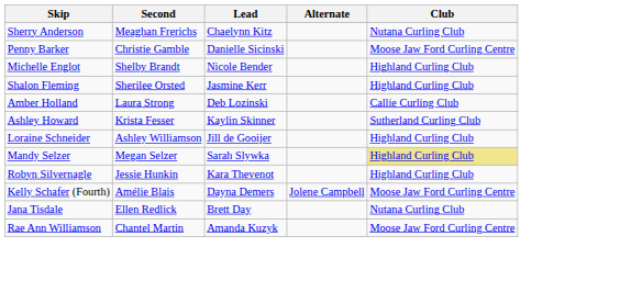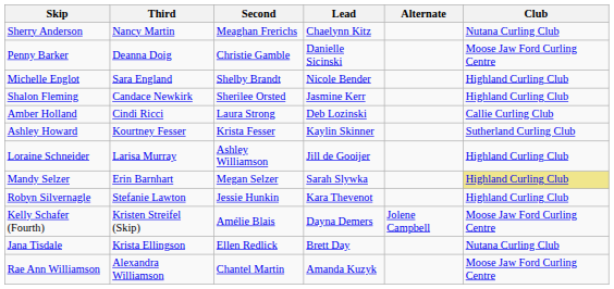 <table class="wikitable" border="1">
 <tr>
 <th>Skip</th>
+<th>Third</th>
 <th>Second</th>
 <th>Lead</th>
 <th>Alternate</th>
 <th>Club</th>
 </tr>
 <tr>
 <td><a href='#'>Sherry Anderson</a></td>
+<td><a href='#'>Nancy Martin</a></td>
 <td><a href='#'>Meaghan Frerichs</a></td>
 <td><a href='#'>Chaelynn Kitz</a></td>
 <td></td>
 <td><a href='#'>Nutana Curling Club</a></td>
 </tr>
 <tr>
 <td><a href='#'>Penny Barker</a></td>
+<td><a href='#'>Deanna Doig</a></td>
 <td><a href='#'>Christie Gamble</a></td>
 <td><a href='#'>Danielle Sicinski</a></td>
 <td></td>
 <td><a href='#'>Moose Jaw Ford Curling Centre</a></td>
 </tr>
 <tr>
 <td><a href='#'>Michelle Englot</a></td>
+<td><a href='#'>Sara England</a></td>
 <td><a href='#'>Shelby Brandt</a></td>
 <td><a href='#'>Nicole Bender</a></td>
 <td></td>
 <td><a href='#'>Highland Curling Club</a></td>
 </tr>
 <tr>
 <td><a href='#'>Shalon Fleming</a></td>
+<td><a href='#'>Candace Newkirk</a></td>
 <td><a href='#'>Sherilee Orsted</a></td>
 <td><a href='#'>Jasmine Kerr</a></td>
 <td></td>
 <td><a href='#'>Highland Curling Club</a></td>
 </tr>
 <tr>
 <td><a href='#'>Amber Holland</a></td>
+<td><a href='#'>Cindi Ricci</a></td>
 <td><a href='#'>Laura Strong</a></td>
 <td><a href='#'>Deb Lozinski</a></td>
 <td></td>
 <td><a href='#'>Callie Curling Club</a></td>
 </tr>
 <tr>
 <td><a href='#'>Ashley Howard</a></td>
+<td><a href='#'>Kourtney Fesser</a></td>
 <td><a href='#'>Krista Fesser</a></td>
 <td><a href='#'>Kaylin Skinner</a></td>
 <td></td>
 <td><a href='#'>Sutherland Curling Club</a></td>
 </tr>
 <tr>
 <td><a href='#'>Loraine Schneider</a></td>
+<td><a href='#'>Larisa Murray</a></td>
 <td><a href='#'>Ashley Williamson</a></td>
 <td><a href='#'>Jill de Gooijer</a></td>
 <td></td>
 <td><a href='#'>Highland Curling Club</a></td>
 </tr>
 <tr>
 <td><a href='#'>Mandy Selzer</a></td>
+<td><a href='#'>Erin Barnhart</a></td>
 <td><a href='#'>Megan Selzer</a></td>
 <td><a href='#'>Sarah Slywka</a></td>
 <td></td>
 <td style="background: khaki;"><a href='#'>Highland Curling Club</a></td>
 </tr>
 <tr>
 <td><a href='#'>Robyn Silvernagle</a></td>
+<td><a href='#'>Stefanie Lawton</a></td>
 <td><a href='#'>Jessie Hunkin</a></td>
 <td><a href='#'>Kara Thevenot</a></td>
 <td></td>
 <td><a href='#'>Highland Curling Club</a></td>
 </tr>
 <tr>
 <td><a href='#'>Kelly Schafer</a> (Fourth)</td>
+<td><a href='#'>Kristen Streifel</a> (Skip)</td>
 <td><a href='#'>Amélie Blais</a></td>
 <td><a href='#'>Dayna Demers</a></td>
 <td><a href='#'>Jolene Campbell</a></td>
 <td><a href='#'>Moose Jaw Ford Curling Centre</a></td>
 </tr>
 <tr>
 <td><a href='#'>Jana Tisdale</a></td>
+<td><a href='#'>Krista Ellingson</a></td>
 <td><a href='#'>Ellen Redlick</a></td>
 <td><a href='#'>Brett Day</a></td>
 <td></td>
 <td><a href='#'>Nutana Curling Club</a></td>
 </tr>
 <tr>
 <td><a href='#'>Rae Ann Williamson</a></td>
+<td><a href='#'>Alexandra Williamson</a></td>
 <td><a href='#'>Chantel Martin</a></td>
 <td><a href='#'>Amanda Kuzyk</a></td>
 <td></td>
 <td><a href='#'>Moose Jaw Ford Curling Centre</a></td>
 </tr>
 </table>
